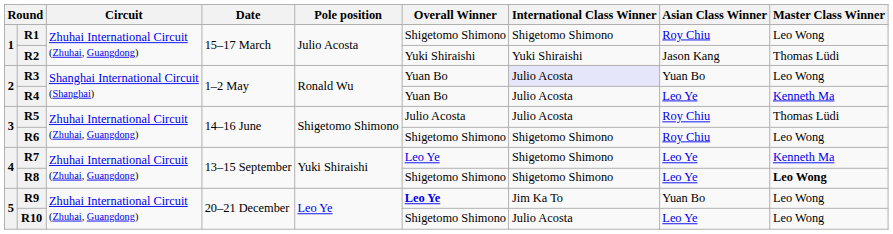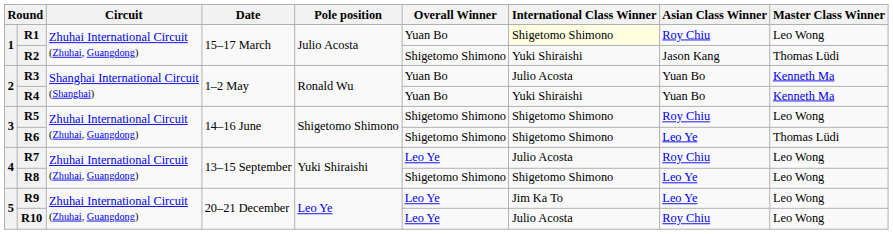 <table class="wikitable" style="font-size: 85%">
 <tr>
 <th colspan=2>Round</th>
 <th>Circuit</th>
 <th>Date</th>
 <th>Pole position</th>
 <th>Overall Winner</th>
 <th>International Class Winner</th>
 <th>Asian Class Winner</th>
 <th>Master Class Winner</th>
 </tr>
 <tr>
 <th rowspan=2>1</th>
 <th>R1</th>
 <td rowspan=2><a href='#'>Zhuhai International Circuit</a><br><small>(<a href='#'>Zhuhai</a>, <a href='#'>Guangdong</a>)</small></td>
 <td rowspan=2>15–17 March</td>
 <td rowspan=2> Julio Acosta</td>
-<td> Shigetomo Shimono</td>
-<td> Shigetomo Shimono</td>
+<td> Yuan Bo</td>
+<td style="background: lightyellow;"> Shigetomo Shimono</td>
 <td> <a href='#'>Roy Chiu</a></td>
 <td> Leo Wong</td>
 </tr>
 <tr>
 <th>R2</th>
-<td> Yuki Shiraishi</td>
+<td> Shigetomo Shimono</td>
 <td> Yuki Shiraishi</td>
 <td> Jason Kang</td>
 <td> Thomas Lüdi</td>
 </tr>
 <tr>
 <th rowspan=2>2</th>
 <th>R3</th>
 <td rowspan=2><a href='#'>Shanghai International Circuit</a><br><small>(<a href='#'>Shanghai</a>)</small></td>
 <td rowspan=2>1–2 May</td>
 <td rowspan=2> Ronald Wu</td>
 <td> Yuan Bo</td>
-<td style="background: lavender;"> Julio Acosta</td>
+<td> Julio Acosta</td>
 <td> Yuan Bo</td>
-<td> Leo Wong</td>
+<td> <a href='#'>Kenneth Ma</a></td>
 </tr>
 <tr>
 <th>R4</th>
 <td> Yuan Bo</td>
-<td> Julio Acosta</td>
-<td> <a href='#'>Leo Ye</a></td>
+<td> Yuki Shiraishi</td>
+<td> Yuan Bo</td>
 <td> <a href='#'>Kenneth Ma</a></td>
 </tr>
 <tr>
 <th rowspan=2>3</th>
 <th>R5</th>
 <td rowspan=2><a href='#'>Zhuhai International Circuit</a><br><small>(<a href='#'>Zhuhai</a>, <a href='#'>Guangdong</a>)</small></td>
 <td rowspan=2>14–16 June</td>
 <td rowspan=2> Shigetomo Shimono</td>
-<td> Julio Acosta</td>
-<td> Julio Acosta</td>
+<td> Shigetomo Shimono</td>
+<td> Shigetomo Shimono</td>
 <td> <a href='#'>Roy Chiu</a></td>
-<td> Thomas Lüdi</td>
+<td> Leo Wong</td>
 </tr>
 <tr>
 <th>R6</th>
 <td> Shigetomo Shimono</td>
 <td> Shigetomo Shimono</td>
-<td> <a href='#'>Roy Chiu</a></td>
-<td> Leo Wong</td>
+<td> <a href='#'>Leo Ye</a></td>
+<td> Thomas Lüdi</td>
 </tr>
 <tr>
 <th rowspan=2>4</th>
 <th>R7</th>
 <td rowspan=2><a href='#'>Zhuhai International Circuit</a><br><small>(<a href='#'>Zhuhai</a>, <a href='#'>Guangdong</a>)</small></td>
 <td rowspan=2>13–15 September</td>
 <td rowspan=2> Yuki Shiraishi</td>
 <td> <a href='#'>Leo Ye</a></td>
-<td> Shigetomo Shimono</td>
-<td> <a href='#'>Leo Ye</a></td>
-<td> <a href='#'>Kenneth Ma</a></td>
+<td> Julio Acosta</td>
+<td> <a href='#'>Roy Chiu</a></td>
+<td> Leo Wong</td>
 </tr>
 <tr>
 <th>R8</th>
 <td> Shigetomo Shimono</td>
 <td> Shigetomo Shimono</td>
 <td> <a href='#'>Leo Ye</a></td>
-<td><strong> Leo Wong</strong></td>
+<td> Leo Wong</td>
 </tr>
 <tr>
 <th rowspan=2>5</th>
 <th>R9</th>
 <td rowspan=2><a href='#'>Zhuhai International Circuit</a><br><small>(<a href='#'>Zhuhai</a>, <a href='#'>Guangdong</a>)</small></td>
 <td rowspan=2>20–21 December</td>
 <td rowspan=2> <a href='#'>Leo Ye</a></td>
-<td><strong> <a href='#'>Leo Ye</a></strong></td>
+<td> <a href='#'>Leo Ye</a></td>
 <td> Jim Ka To</td>
-<td> Yuan Bo</td>
+<td> <a href='#'>Leo Ye</a></td>
 <td> Leo Wong</td>
 </tr>
 <tr>
 <th>R10</th>
-<td> Shigetomo Shimono</td>
+<td> <a href='#'>Leo Ye</a></td>
 <td> Julio Acosta</td>
-<td> <a href='#'>Leo Ye</a></td>
+<td> <a href='#'>Roy Chiu</a></td>
 <td> Leo Wong</td>
 </tr>
 </table>
